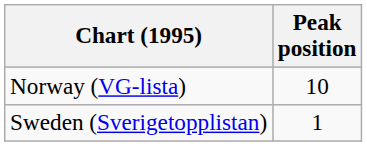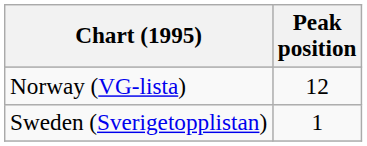 <table class="wikitable">
 <tr>
 <th>Chart (1995)</th>
 <th>Peak<br>position</th>
 </tr>
 <tr>
 <td>Norway (<a href='#'>VG-lista</a>)</td>
-<td align="center">10</td>
+<td align="center">12</td>
 </tr>
 <tr>
 <td>Sweden (<a href='#'>Sverigetopplistan</a>)</td>
 <td align="center">1</td>
 </tr>
 </table>
